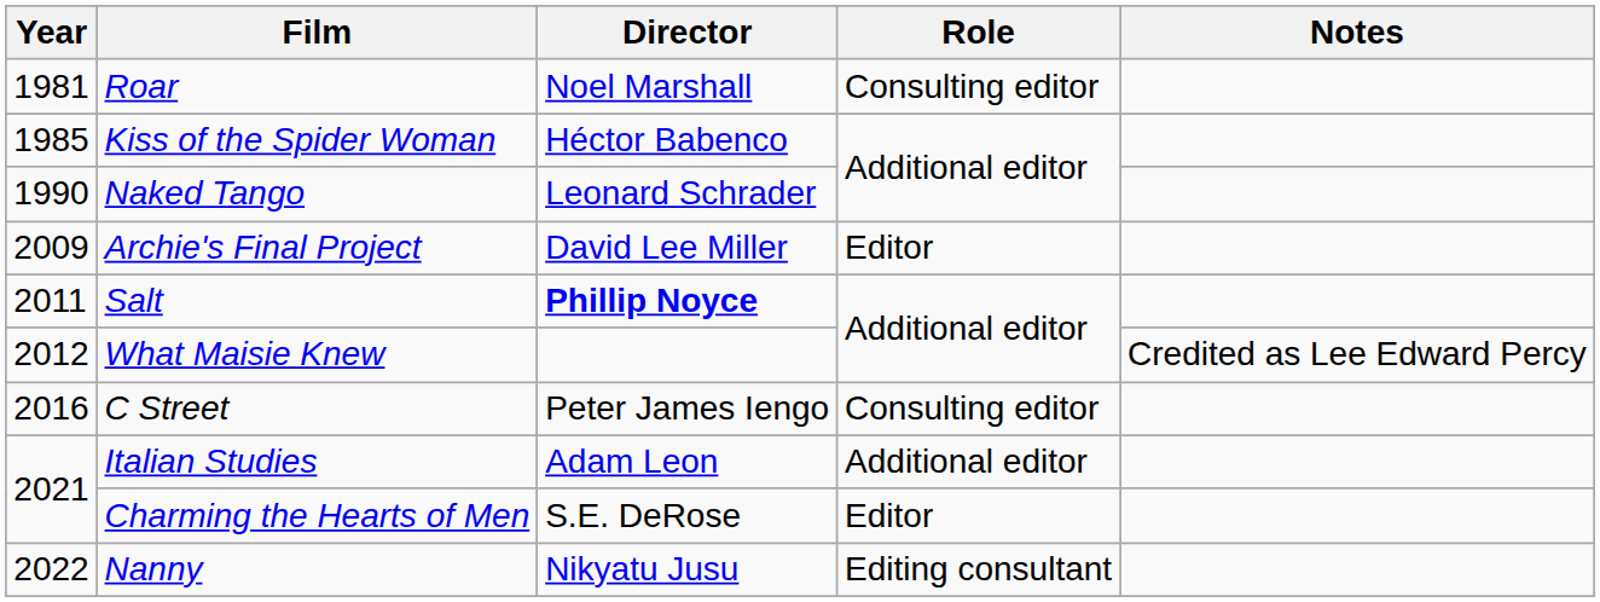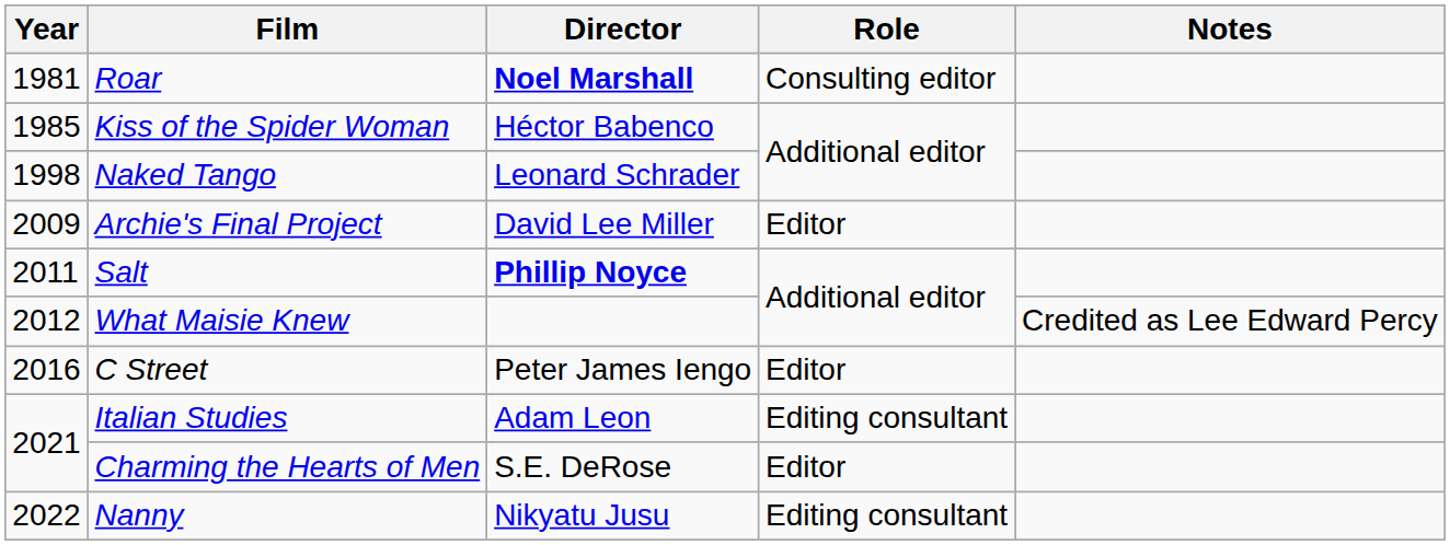 <table class="wikitable">
 <tr>
 <th>Year</th>
 <th>Film</th>
 <th>Director</th>
 <th>Role</th>
 <th>Notes</th>
 </tr>
 <tr>
 <td>1981</td>
 <td><em><a href='#'>Roar</a></em></td>
-<td><a href='#'>Noel Marshall</a></td>
+<td><strong><a href='#'>Noel Marshall</a></strong></td>
 <td>Consulting editor</td>
 <td></td>
 </tr>
 <tr>
 <td>1985</td>
 <td><em><a href='#'>Kiss of the Spider Woman</a></em></td>
 <td><a href='#'>Héctor Babenco</a></td>
 <td rowspan=2>Additional editor</td>
 <td></td>
 </tr>
 <tr>
-<td>1990</td>
+<td>1998</td>
 <td><em><a href='#'>Naked Tango</a></em></td>
 <td><a href='#'>Leonard Schrader</a></td>
 <td></td>
 </tr>
 <tr>
 <td>2009</td>
 <td><em><a href='#'>Archie's Final Project</a></em></td>
 <td><a href='#'>David Lee Miller</a></td>
 <td>Editor</td>
 <td></td>
 </tr>
 <tr>
 <td>2011</td>
 <td><em><a href='#'>Salt</a></em></td>
 <td><strong><a href='#'>Phillip Noyce</a></strong></td>
 <td rowspan=2>Additional editor</td>
 <td></td>
 </tr>
 <tr>
 <td>2012</td>
 <td><em><a href='#'>What Maisie Knew</a></em></td>
 <td></td>
 <td>Credited as Lee Edward Percy</td>
 </tr>
 <tr>
 <td>2016</td>
 <td><em>C Street</em></td>
 <td>Peter James Iengo</td>
-<td>Consulting editor</td>
+<td>Editor</td>
 <td></td>
 </tr>
 <tr>
 <td rowspan=2>2021</td>
 <td><em><a href='#'>Italian Studies</a></em></td>
 <td><a href='#'>Adam Leon</a></td>
-<td>Additional editor</td>
+<td>Editing consultant</td>
 <td></td>
 </tr>
 <tr>
 <td><em><a href='#'>Charming the Hearts of Men</a></em></td>
 <td>S.E. DeRose</td>
 <td>Editor</td>
 <td></td>
 </tr>
 <tr>
 <td>2022</td>
 <td><em><a href='#'>Nanny</a></em></td>
 <td><a href='#'>Nikyatu Jusu</a></td>
 <td>Editing consultant</td>
 <td></td>
 </tr>
 </table>
